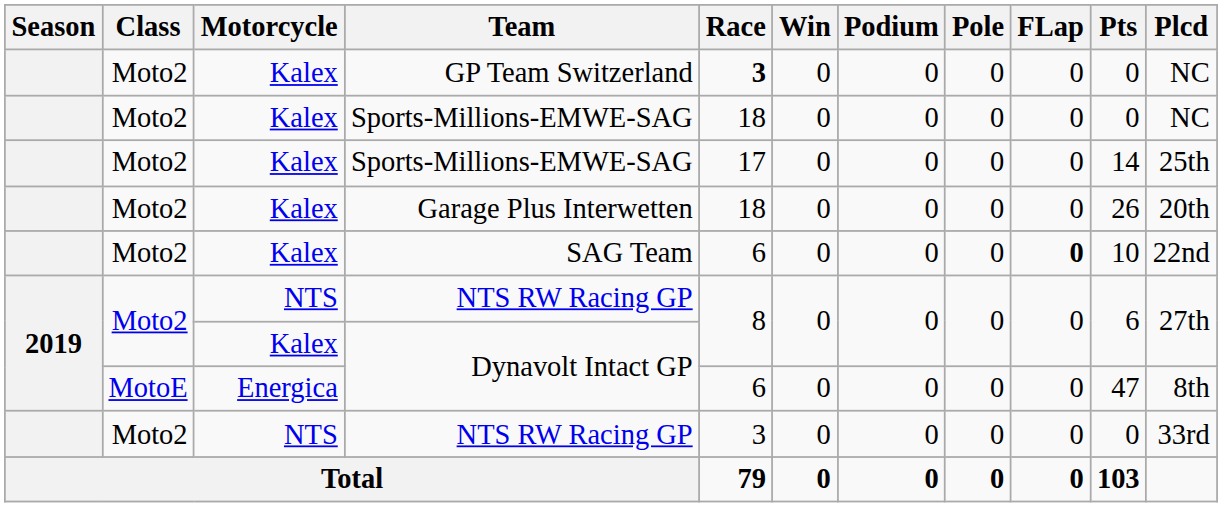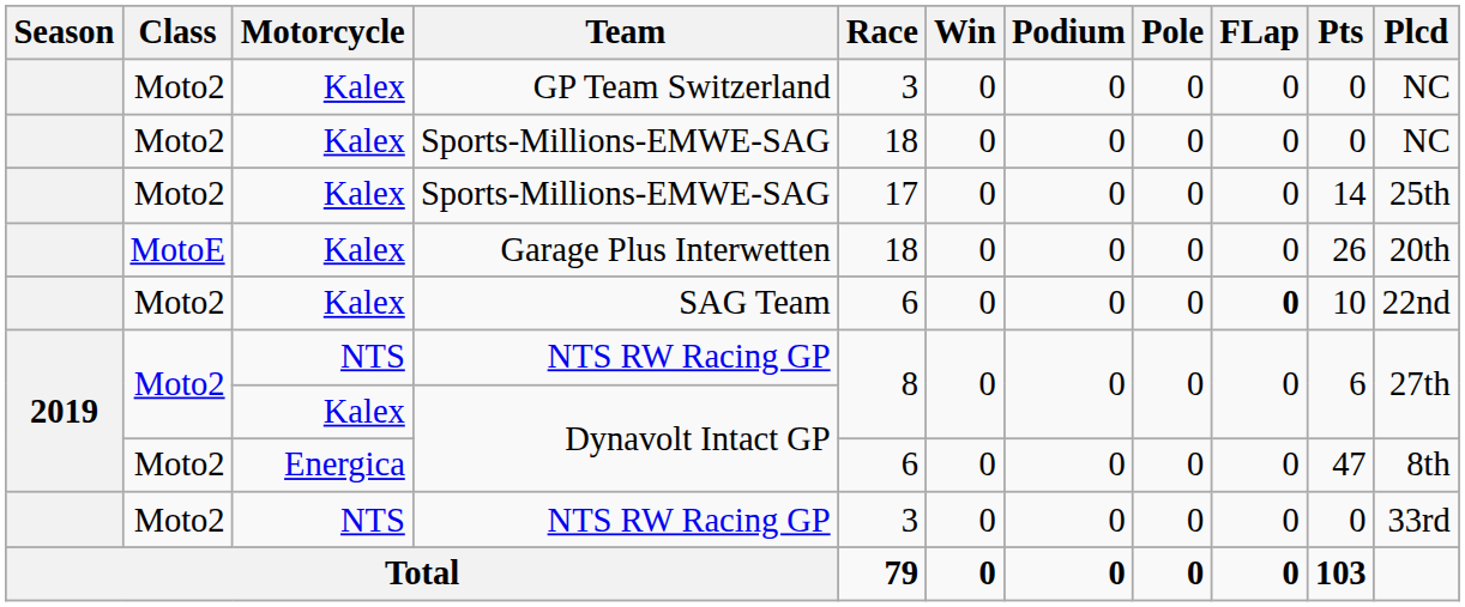 <table class="wikitable" style=text-align:right>
 <tr>
 <th>Season</th>
 <th>Class</th>
 <th>Motorcycle</th>
 <th>Team</th>
 <th>Race</th>
 <th>Win</th>
 <th>Podium</th>
 <th>Pole</th>
 <th>FLap</th>
 <th>Pts</th>
 <th>Plcd</th>
 </tr>
 <tr>
 <th></th>
 <td>Moto2</td>
 <td><a href='#'>Kalex</a></td>
 <td>GP Team Switzerland</td>
-<td><strong>3</strong></td>
+<td>3</td>
 <td>0</td>
 <td>0</td>
 <td>0</td>
 <td>0</td>
 <td>0</td>
 <td>NC</td>
 </tr>
 <tr>
 <th></th>
 <td>Moto2</td>
 <td><a href='#'>Kalex</a></td>
 <td>Sports-Millions-EMWE-SAG</td>
 <td>18</td>
 <td>0</td>
 <td>0</td>
 <td>0</td>
 <td>0</td>
 <td>0</td>
 <td>NC</td>
 </tr>
 <tr>
 <th></th>
 <td>Moto2</td>
 <td><a href='#'>Kalex</a></td>
 <td>Sports-Millions-EMWE-SAG</td>
 <td>17</td>
 <td>0</td>
 <td>0</td>
 <td>0</td>
 <td>0</td>
 <td>14</td>
 <td>25th</td>
 </tr>
 <tr>
 <th></th>
-<td>Moto2</td>
+<td><a href='#'>MotoE</a></td>
 <td><a href='#'>Kalex</a></td>
 <td>Garage Plus Interwetten</td>
 <td>18</td>
 <td>0</td>
 <td>0</td>
 <td>0</td>
 <td>0</td>
 <td>26</td>
 <td>20th</td>
 </tr>
 <tr>
 <th></th>
 <td>Moto2</td>
 <td><a href='#'>Kalex</a></td>
 <td>SAG Team</td>
 <td>6</td>
 <td>0</td>
 <td>0</td>
 <td>0</td>
 <td><strong>0</strong></td>
 <td>10</td>
 <td>22nd</td>
 </tr>
 <tr>
 <th rowspan=3>2019</th>
 <td rowspan=2><a href='#'>Moto2</a></td>
 <td><a href='#'>NTS</a></td>
 <td><a href='#'>NTS RW Racing GP</a></td>
 <td rowspan=2>8</td>
 <td rowspan=2>0</td>
 <td rowspan=2>0</td>
 <td rowspan=2>0</td>
 <td rowspan=2>0</td>
 <td rowspan=2>6</td>
 <td rowspan=2>27th</td>
 </tr>
 <tr>
 <td><a href='#'>Kalex</a></td>
 <td rowspan=2>Dynavolt Intact GP</td>
 </tr>
 <tr>
-<td><a href='#'>MotoE</a></td>
+<td>Moto2</td>
 <td><a href='#'>Energica</a></td>
 <td>6</td>
 <td>0</td>
 <td>0</td>
 <td>0</td>
 <td>0</td>
 <td>47</td>
 <td>8th</td>
 </tr>
 <tr>
 <th></th>
 <td>Moto2</td>
 <td><a href='#'>NTS</a></td>
 <td><a href='#'>NTS RW Racing GP</a></td>
 <td>3</td>
 <td>0</td>
 <td>0</td>
 <td>0</td>
 <td>0</td>
 <td>0</td>
 <td>33rd</td>
 </tr>
 <tr>
 <th colspan=4>Total</th>
 <td><strong>79</strong></td>
 <td><strong>0</strong></td>
 <td><strong>0</strong></td>
 <td><strong>0</strong></td>
 <td><strong>0</strong></td>
 <td><strong>103</strong></td>
 <td></td>
 </tr>
 </table>
